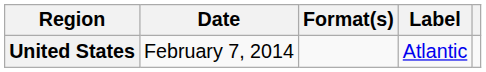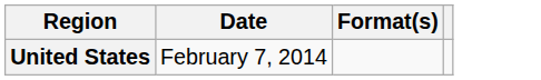 <table class="wikitable plainrowheaders">
 <tr>
 <th scope="col">Region</th>
 <th scope="col">Date</th>
 <th scope="col">Format(s)</th>
-<th scope="col">Label</th>
 <th scope="col"></th>
 </tr>
 <tr>
 <th scope="row">United States</th>
 <td rowspan="1">February 7, 2014</td>
 <td></td>
-<td rowspan="1"><a href='#'>Atlantic</a></td>
 <td align="center"></td>
 </tr>
 </table>
